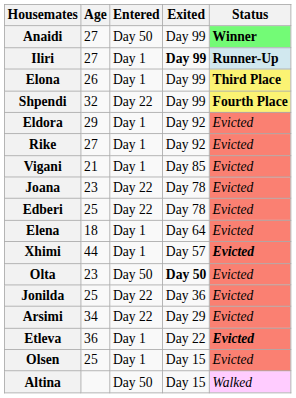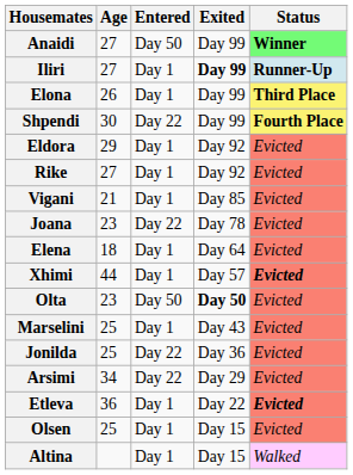 <table class="wikitable sortable" style="text-align:left; width:auto;">
 <tr>
 <th>Housemates</th>
 <th>Age</th>
 <th>Entered</th>
 <th>Exited</th>
 <th>Status</th>
 </tr>
 <tr>
 <th>Anaidi</th>
 <td>27</td>
 <td>Day 50</td>
 <td>Day 99</td>
 <td style="background:#73FB76"><strong> Winner</strong></td>
 </tr>
 <tr>
 <th>Iliri</th>
 <td>27</td>
 <td>Day 1</td>
 <td><strong>Day 99</strong></td>
 <td style="background:#D1E8EF"><strong>Runner-Up</strong></td>
 </tr>
 <tr>
 <th>Elona</th>
 <td>26</td>
 <td>Day 1</td>
 <td>Day 99</td>
 <td style="background:#FBF373"><strong>Third Place</strong></td>
 </tr>
 <tr>
 <th>Shpendi</th>
-<td>32</td>
+<td>30</td>
 <td>Day 22</td>
 <td>Day 99</td>
 <td style="background:#FBF373"><strong>Fourth Place</strong></td>
 </tr>
 <tr>
 <th>Eldora</th>
 <td>29</td>
 <td>Day 1</td>
 <td>Day 92</td>
 <td style="background:#FA8072"><em>Evicted</em></td>
 </tr>
 <tr>
 <th>Rike</th>
 <td>27</td>
 <td>Day 1</td>
 <td>Day 92</td>
 <td style="background:#FA8072"><em>Evicted</em></td>
 </tr>
 <tr>
 <th>Vigani</th>
 <td>21</td>
 <td>Day 1</td>
 <td>Day 85</td>
 <td style="background:#FA8072"><em>Evicted</em></td>
 </tr>
 <tr>
 <th>Joana</th>
 <td>23</td>
 <td>Day 22</td>
 <td>Day 78</td>
 <td style="background:#FA8072"><em>Evicted</em></td>
 </tr>
 <tr>
-<th>Edberi</th>
-<td>25</td>
-<td>Day 22</td>
-<td>Day 78</td>
-<td style="background:#FA8072"><em>Evicted</em></td>
-</tr>
-<tr>
 <th>Elena</th>
 <td>18</td>
 <td>Day 1</td>
 <td>Day 64</td>
 <td style="background:#FA8072"><em>Evicted</em></td>
 </tr>
 <tr>
 <th>Xhimi</th>
 <td>44</td>
 <td>Day 1</td>
 <td>Day 57</td>
 <td style="background:#FA8072"><strong><em>Evicted</em></strong></td>
 </tr>
 <tr>
 <th>Olta</th>
 <td>23</td>
 <td>Day 50</td>
 <td><strong>Day 50</strong></td>
+<td style="background:#FA8072"><em>Evicted</em></td>
+</tr>
+<tr>
+<th>Marselini</th>
+<td>25</td>
+<td>Day 1</td>
+<td>Day 43</td>
 <td style="background:#FA8072"><em>Evicted</em></td>
 </tr>
 <tr>
 <th>Jonilda</th>
 <td>25</td>
 <td>Day 22</td>
 <td>Day 36</td>
 <td style="background:#FA8072"><em>Evicted</em></td>
 </tr>
 <tr>
 <th>Arsimi</th>
 <td>34</td>
 <td>Day 22</td>
 <td>Day 29</td>
 <td style="background:#FA8072"><em>Evicted</em></td>
 </tr>
 <tr>
 <th>Etleva</th>
 <td>36</td>
 <td>Day 1</td>
 <td>Day 22</td>
 <td style="background:#FA8072"><strong><em>Evicted</em></strong></td>
 </tr>
 <tr>
 <th>Olsen</th>
 <td>25</td>
 <td>Day 1</td>
 <td>Day 15</td>
 <td style="background:#FA8072"><em>Evicted</em></td>
 </tr>
 <tr>
 <th>Altina</th>
 <td></td>
-<td>Day 50</td>
+<td>Day 1</td>
 <td>Day 15</td>
 <td style="background:#FFCCFF"><em>Walked</em></td>
 </tr>
 </table>
